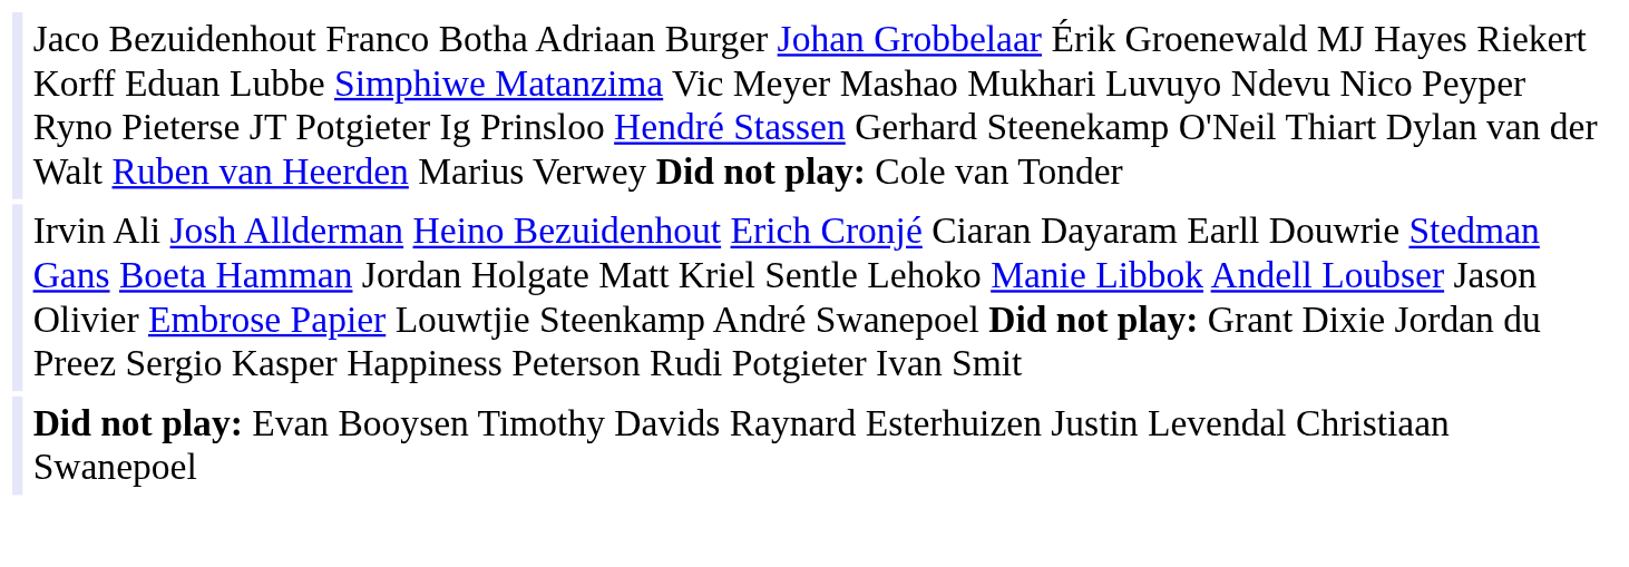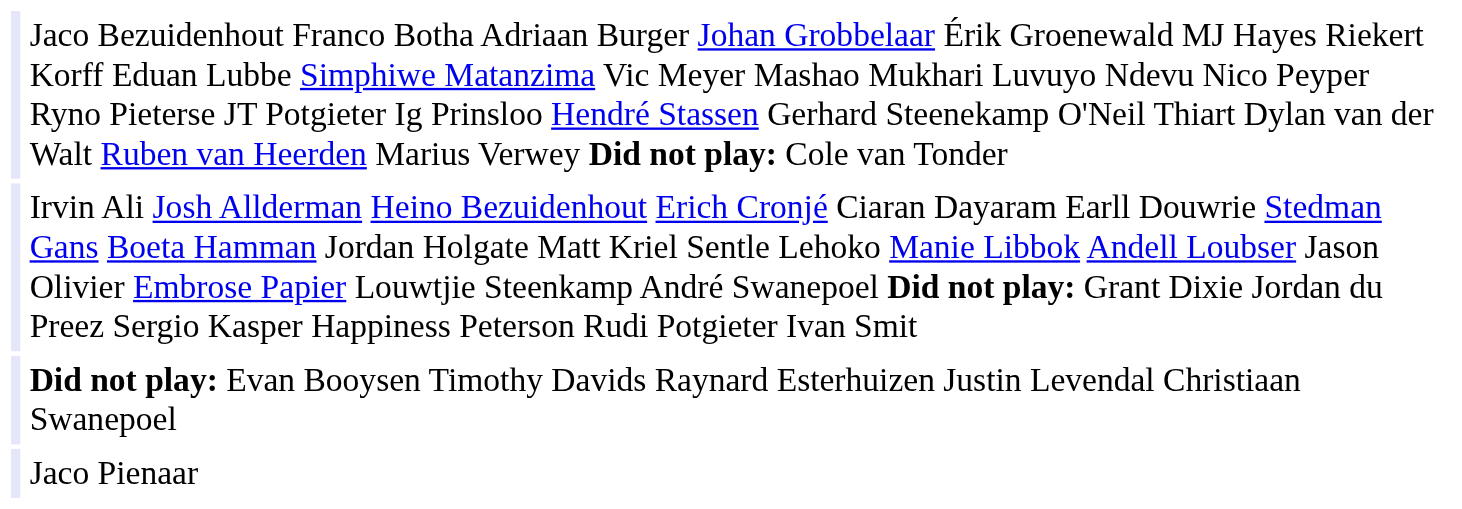 <table cellpadding="2" style="border: 1px solid white; font-size:90%;">
 <tr>
 <td style="text-align:right;" bgcolor="lavender"></td>
 <td style="text-align:left;">Jaco Bezuidenhout Franco Botha Adriaan Burger <a href='#'>Johan Grobbelaar</a> Érik Groenewald MJ Hayes Riekert Korff Eduan Lubbe <a href='#'>Simphiwe Matanzima</a> Vic Meyer Mashao Mukhari Luvuyo Ndevu Nico Peyper Ryno Pieterse JT Potgieter Ig Prinsloo <a href='#'>Hendré Stassen</a> Gerhard Steenekamp O'Neil Thiart Dylan van der Walt <a href='#'>Ruben van Heerden</a> Marius Verwey <strong>Did not play:</strong> Cole van Tonder</td>
 </tr>
 <tr>
 <td style="text-align:right;" bgcolor="lavender"></td>
 <td style="text-align:left;">Irvin Ali <a href='#'>Josh Allderman</a> <a href='#'>Heino Bezuidenhout</a> <a href='#'>Erich Cronjé</a> Ciaran Dayaram Earll Douwrie <a href='#'>Stedman Gans</a> <a href='#'>Boeta Hamman</a> Jordan Holgate Matt Kriel Sentle Lehoko <a href='#'>Manie Libbok</a> <a href='#'>Andell Loubser</a> Jason Olivier <a href='#'>Embrose Papier</a> Louwtjie Steenkamp André Swanepoel <strong>Did not play:</strong> Grant Dixie Jordan du Preez Sergio Kasper Happiness Peterson Rudi Potgieter Ivan Smit</td>
 </tr>
 <tr>
 <td style="text-align:right;" bgcolor="lavender"></td>
 <td style="text-align:left;"><strong>Did not play:</strong> Evan Booysen Timothy Davids Raynard Esterhuizen Justin Levendal Christiaan Swanepoel</td>
 </tr>
+<tr>
+<td style="text-align:right;" bgcolor="lavender"></td>
+<td style="text-align:left;">Jaco Pienaar</td>
+</tr>
 </table>
